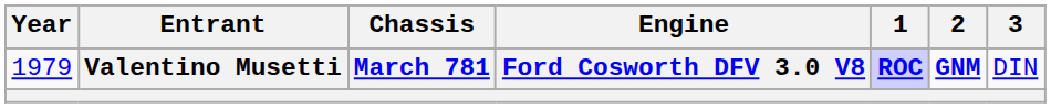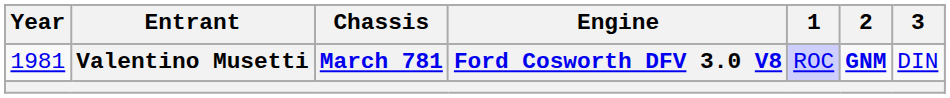 <table class="wikitable" style="text-align:center; font-size:90%">
 <tr>
 <th>Year</th>
 <th>Entrant</th>
 <th>Chassis</th>
 <th>Engine</th>
 <th>1</th>
 <th>2</th>
 <th>3</th>
 </tr>
 <tr>
-<td><a href='#'>1979</a></td>
+<td><a href='#'>1981</a></td>
 <th>Valentino Musetti</th>
 <th><a href='#'>March 781</a></th>
 <th><a href='#'>Ford Cosworth DFV</a> 3.0 <a href='#'>V8</a></th>
-<td style="background:#cfcfff;"><strong><a href='#'>ROC</a><br></strong></td>
+<td style="background:#cfcfff;"><a href='#'>ROC</a><br></td>
 <td><strong><a href='#'>GNM</a></strong></td>
 <td><a href='#'>DIN</a></td>
 </tr>
 <tr>
 <th colspan="7"></th>
 </tr>
 </table>
